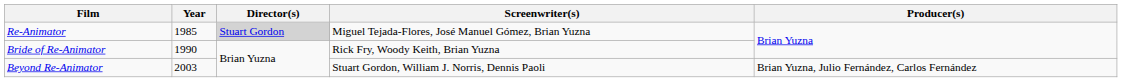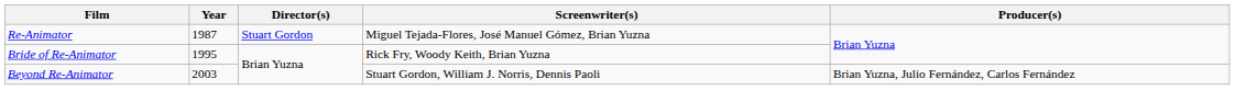 <table class="wikitable plainrowheaders" width=99% border="1">
 <tr>
 <th scope="col">Film</th>
 <th scope="col">Year</th>
 <th scope="col"><strong>Director(s)</strong></th>
 <th scope="col"><strong>Screenwriter(s)</strong></th>
 <th scope="col"><strong>Producer(s)</strong></th>
 </tr>
 <tr>
 <td><em><a href='#'>Re-Animator</a></em></td>
-<td>1985</td>
-<td style="background: lightgrey;"><a href='#'>Stuart Gordon</a></td>
+<td>1987</td>
+<td><a href='#'>Stuart Gordon</a></td>
 <td>Miguel Tejada-Flores, José Manuel Gómez, Brian Yuzna</td>
 <td rowspan="2"><a href='#'>Brian Yuzna</a></td>
 </tr>
 <tr>
 <td><em><a href='#'>Bride of Re-Animator</a></em></td>
-<td>1990</td>
+<td>1995</td>
 <td rowspan="2">Brian Yuzna</td>
 <td>Rick Fry, Woody Keith, Brian Yuzna</td>
 </tr>
 <tr>
 <td><em><a href='#'>Beyond Re-Animator</a></em></td>
 <td>2003</td>
 <td>Stuart Gordon, William J. Norris, Dennis Paoli</td>
 <td>Brian Yuzna, Julio Fernández, Carlos Fernández</td>
 </tr>
 </table>
